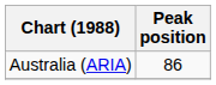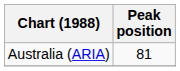 <table class="wikitable sortable">
 <tr>
 <th>Chart (1988)</th>
 <th>Peak<br>position</th>
 </tr>
 <tr>
 <td>Australia (<a href='#'>ARIA</a>)</td>
-<td align="center">86</td>
+<td align="center">81</td>
 </tr>
 <tr>
 </tr>
 <tr>
 </tr>
 <tr>
 </tr>
 <tr>
 </tr>
 <tr>
 </tr>
 <tr>
 </tr>
 <tr>
 </tr>
 <tr>
 </tr>
 </table>
